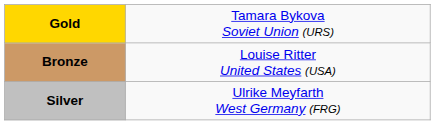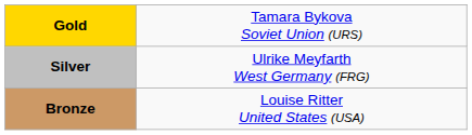 <table class="wikitable" style=" text-align:center; font-size:110%;" width="35%">
 <tr>
 <td bgcolor="gold"><strong>Gold</strong></td>
 <td> <a href='#'>Tamara Bykova</a><br><em><a href='#'>Soviet Union</a> <small>(URS)</small></em></td>
 </tr>
 <tr>
+<td bgcolor="silver"><strong>Silver</strong></td>
+<td> <a href='#'>Ulrike Meyfarth</a><br><em><a href='#'>West Germany</a> <small>(FRG)</small></em></td>
+</tr>
+<tr>
 <td bgcolor="CC9966"><strong>Bronze</strong></td>
 <td> <a href='#'>Louise Ritter</a><br><em><a href='#'>United States</a> <small>(USA)</small></em></td>
 </tr>
-<tr>
-<td bgcolor="silver"><strong>Silver</strong></td>
-<td> <a href='#'>Ulrike Meyfarth</a><br><em><a href='#'>West Germany</a> <small>(FRG)</small></em></td>
-</tr>
 </table>
